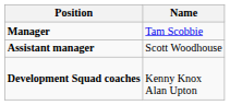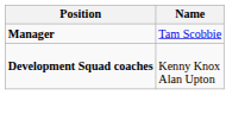 <table class="wikitable" border="1">
 <tr>
 <th>Position</th>
 <th>Name</th>
 </tr>
 <tr>
 <td><strong>Manager</strong></td>
 <td><a href='#'>Tam Scobbie</a></td>
 </tr>
 <tr>
-<td><strong>Assistant manager</strong></td>
-<td>Scott Woodhouse</td>
-</tr>
-<tr>
 <td><strong>Development Squad coaches</strong></td>
 <td><br>Kenny Knox<br>Alan Upton</td>
 </tr>
 </table>
